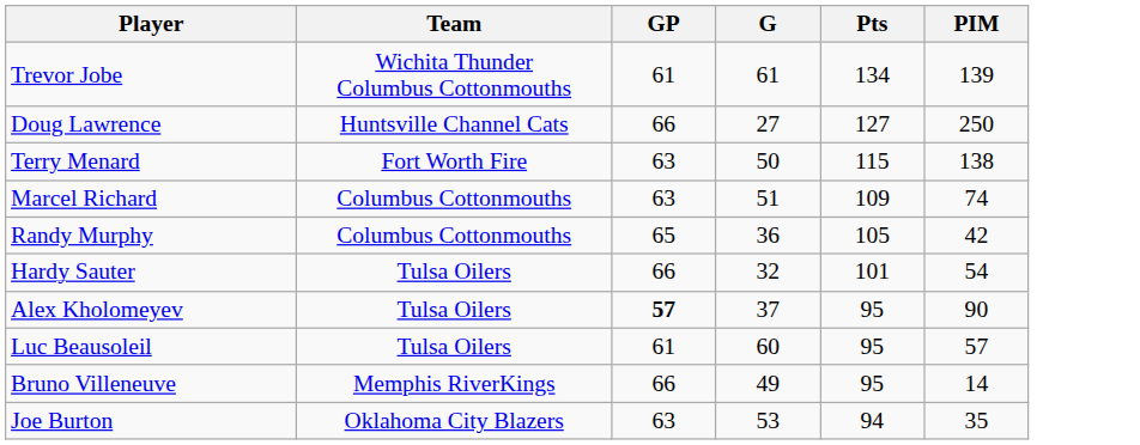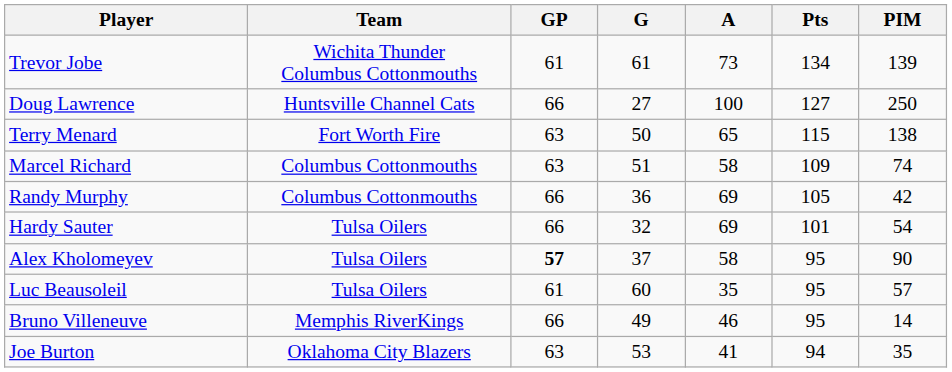 <table class="wikitable sortable">
 <tr>
 <th style="width: 12em;">Player</th>
 <th style="width: 13em;">Team</th>
 <th style="width: 4em;">GP</th>
 <th style="width: 4em;">G</th>
+<th style="width: 4em;">A</th>
 <th style="width: 4em;">Pts</th>
 <th style="width: 4em;">PIM</th>
 </tr>
 <tr align="center">
 <td align="left"><a href='#'>Trevor Jobe</a></td>
 <td><a href='#'>Wichita Thunder</a><br><a href='#'>Columbus Cottonmouths</a></td>
 <td>61</td>
 <td>61</td>
+<td>73</td>
 <td>134</td>
 <td>139</td>
 </tr>
 <tr align="center">
 <td align="left"><a href='#'>Doug Lawrence</a></td>
 <td><a href='#'>Huntsville Channel Cats</a></td>
 <td>66</td>
 <td>27</td>
+<td>100</td>
 <td>127</td>
 <td>250</td>
 </tr>
 <tr align="center">
 <td align="left"><a href='#'>Terry Menard</a></td>
 <td><a href='#'>Fort Worth Fire</a></td>
 <td>63</td>
 <td>50</td>
+<td>65</td>
 <td>115</td>
 <td>138</td>
 </tr>
 <tr align="center">
 <td align="left"><a href='#'>Marcel Richard</a></td>
 <td><a href='#'>Columbus Cottonmouths</a></td>
 <td>63</td>
 <td>51</td>
+<td>58</td>
 <td>109</td>
 <td>74</td>
 </tr>
 <tr align="center">
 <td align="left"><a href='#'>Randy Murphy</a></td>
 <td><a href='#'>Columbus Cottonmouths</a></td>
-<td>65</td>
+<td>66</td>
 <td>36</td>
+<td>69</td>
 <td>105</td>
 <td>42</td>
 </tr>
 <tr align="center">
 <td align="left"><a href='#'>Hardy Sauter</a></td>
 <td><a href='#'>Tulsa Oilers</a></td>
 <td>66</td>
 <td>32</td>
+<td>69</td>
 <td>101</td>
 <td>54</td>
 </tr>
 <tr align="center">
 <td align="left"><a href='#'>Alex Kholomeyev</a></td>
 <td><a href='#'>Tulsa Oilers</a></td>
 <td><strong>57</strong></td>
 <td>37</td>
+<td>58</td>
 <td>95</td>
 <td>90</td>
 </tr>
 <tr align="center">
 <td align="left"><a href='#'>Luc Beausoleil</a></td>
 <td><a href='#'>Tulsa Oilers</a></td>
 <td>61</td>
 <td>60</td>
+<td>35</td>
 <td>95</td>
 <td>57</td>
 </tr>
 <tr align="center">
 <td align="left"><a href='#'>Bruno Villeneuve</a></td>
 <td><a href='#'>Memphis RiverKings</a></td>
 <td>66</td>
 <td>49</td>
+<td>46</td>
 <td>95</td>
 <td>14</td>
 </tr>
 <tr align="center">
 <td align="left"><a href='#'>Joe Burton</a></td>
 <td><a href='#'>Oklahoma City Blazers</a></td>
 <td>63</td>
 <td>53</td>
+<td>41</td>
 <td>94</td>
 <td>35</td>
 </tr>
 </table>
